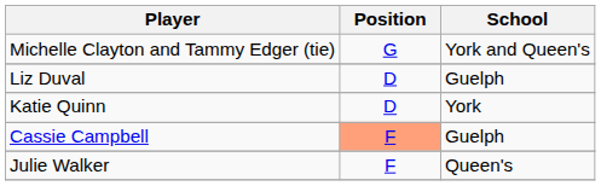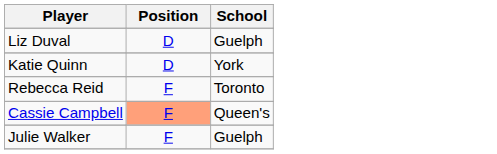 <table class="wikitable">
 <tr>
 <th>Player</th>
 <th>  Position  </th>
 <th>School</th>
-</tr>
-<tr>
-<td>Michelle Clayton and Tammy Edger (tie)</td>
-<td align=center><a href='#'>G</a></td>
-<td>York and Queen's</td>
 </tr>
 <tr>
 </tr>
 <tr>
 <td>Liz Duval</td>
 <td align=center><a href='#'>D</a></td>
 <td>Guelph</td>
 </tr>
 <tr>
 </tr>
 <tr>
 <td>Katie Quinn</td>
 <td align=center><a href='#'>D</a></td>
 <td>York</td>
 </tr>
 <tr>
 </tr>
 <tr>
+<td>Rebecca Reid</td>
+<td align=center><a href='#'>F</a></td>
+<td>Toronto</td>
+</tr>
+<tr>
 </tr>
 <tr>
 <td><a href='#'>Cassie Campbell</a></td>
 <td align=center style="background: lightsalmon;"><a href='#'>F</a></td>
-<td>Guelph</td>
+<td>Queen's</td>
 </tr>
 <tr>
 </tr>
 <tr>
 <td>Julie Walker</td>
 <td align=center><a href='#'>F</a></td>
-<td>Queen's</td>
+<td>Guelph</td>
 </tr>
 <tr>
 </tr>
 </table>
